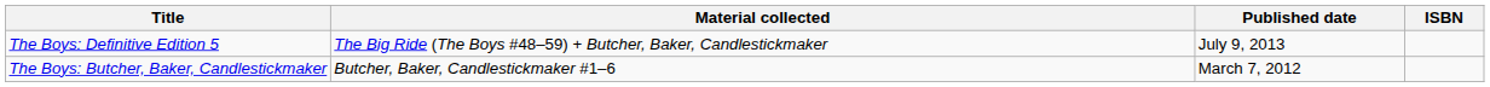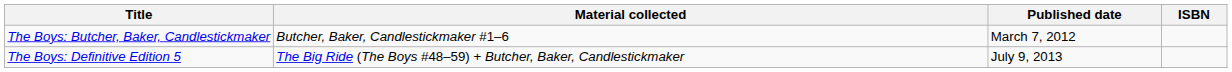 <table class="wikitable">
 <tr>
 <th width="22%">Title</th>
 <th>Material collected</th>
 <th>Published date</th>
 <th>ISBN</th>
 </tr>
 <tr>
+<td><a href='#'><em>The Boys: Butcher, Baker, Candlestickmaker</em></a></td>
+<td><em>Butcher, Baker, Candlestickmaker</em> #1–6</td>
+<td>March 7, 2012</td>
+<td></td>
+</tr>
+<tr>
 <td><a href='#'><em>The Boys: Definitive Edition 5</em></a></td>
 <td><em><a href='#'>The Big Ride</a></em> (<em>The Boys</em> #48–59) + <em>Butcher, Baker, Candlestickmaker</em></td>
 <td>July 9, 2013</td>
 <td></td>
 </tr>
-<tr>
-<td><a href='#'><em>The Boys: Butcher, Baker, Candlestickmaker</em></a></td>
-<td><em>Butcher, Baker, Candlestickmaker</em> #1–6</td>
-<td>March 7, 2012</td>
-<td></td>
-</tr>
 </table>
